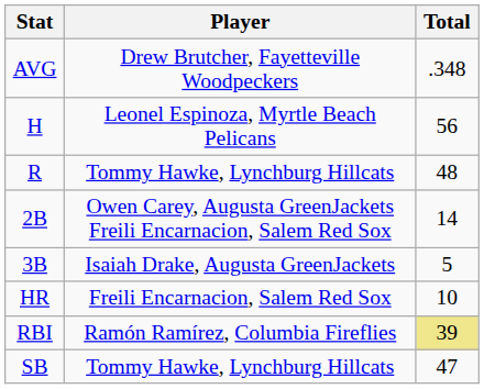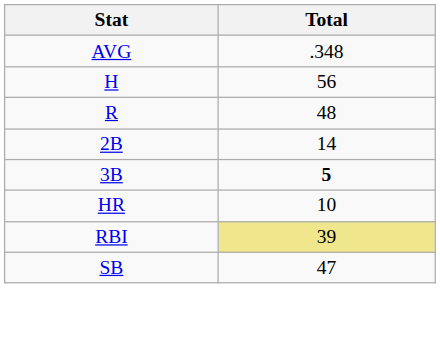 <table class="wikitable" width="40%" style="text-align:center;">
 <tr>
 <th width="5%">Stat</th>
-<th width="60%">Player</th>
 <th width="5%">Total</th>
 </tr>
 <tr>
 <td><a href='#'>AVG</a></td>
-<td><a href='#'>Drew Brutcher</a>, <a href='#'>Fayetteville Woodpeckers</a></td>
 <td>.348</td>
 </tr>
 <tr>
 <td><a href='#'>H</a></td>
-<td><a href='#'>Leonel Espinoza</a>, <a href='#'>Myrtle Beach Pelicans</a></td>
 <td>56</td>
 </tr>
 <tr>
 <td><a href='#'>R</a></td>
-<td><a href='#'>Tommy Hawke</a>, <a href='#'>Lynchburg Hillcats</a></td>
 <td>48</td>
 </tr>
 <tr>
 <td><a href='#'>2B</a></td>
-<td><a href='#'>Owen Carey</a>, <a href='#'>Augusta GreenJackets</a> <br> <a href='#'>Freili Encarnacion</a>, <a href='#'>Salem Red Sox</a></td>
 <td>14</td>
 </tr>
 <tr>
 <td><a href='#'>3B</a></td>
-<td><a href='#'>Isaiah Drake</a>, <a href='#'>Augusta GreenJackets</a></td>
-<td>5</td>
+<td><strong>5</strong></td>
 </tr>
 <tr>
 <td><a href='#'>HR</a></td>
-<td><a href='#'>Freili Encarnacion</a>, <a href='#'>Salem Red Sox</a></td>
 <td>10</td>
 </tr>
 <tr>
 <td><a href='#'>RBI</a></td>
-<td><a href='#'>Ramón Ramírez</a>, <a href='#'>Columbia Fireflies</a></td>
 <td style="background: khaki;">39</td>
 </tr>
 <tr>
 <td><a href='#'>SB</a></td>
-<td><a href='#'>Tommy Hawke</a>, <a href='#'>Lynchburg Hillcats</a></td>
 <td>47</td>
 </tr>
 </table>
